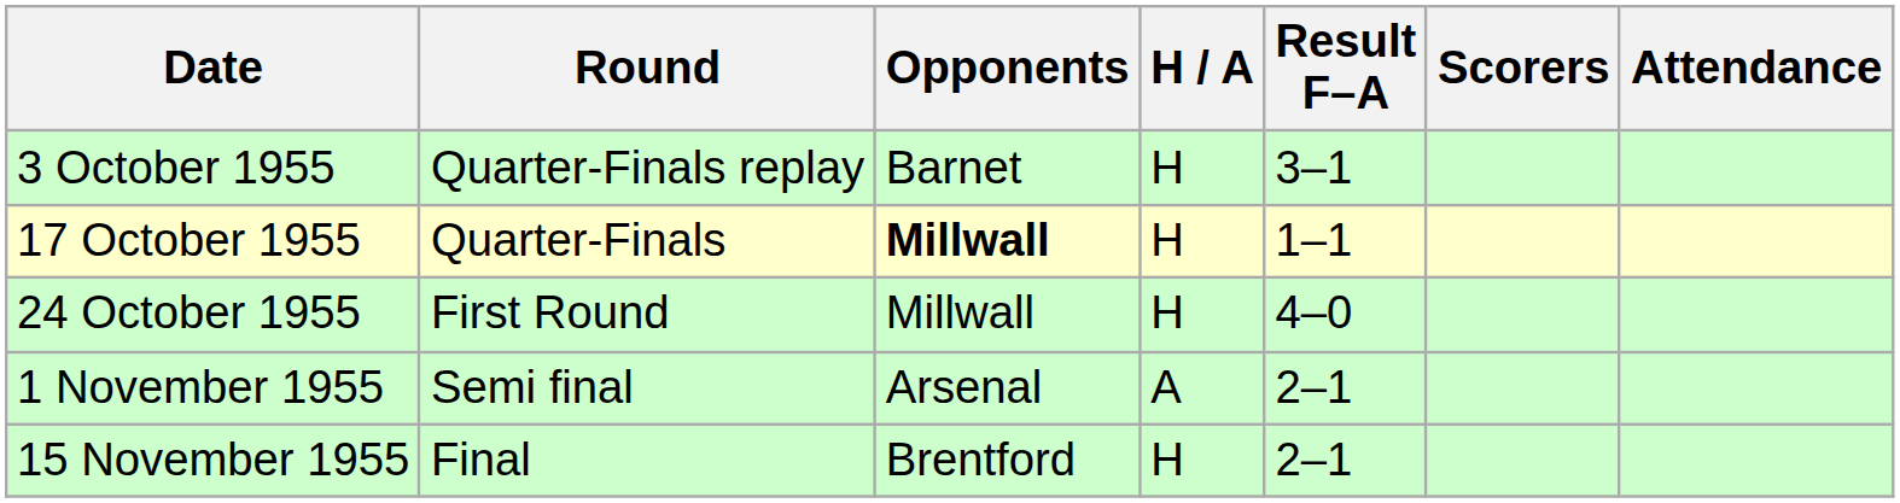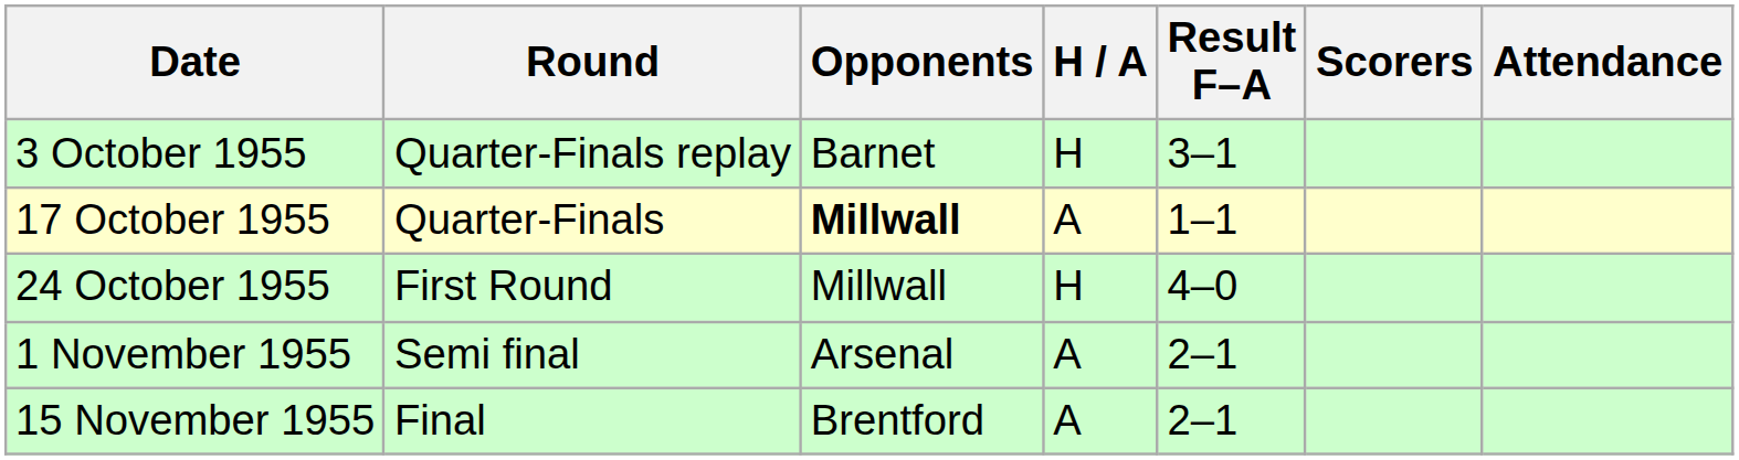 <table class="wikitable">
 <tr>
 <th>Date</th>
 <th>Round</th>
 <th>Opponents</th>
 <th>H / A</th>
 <th>Result<br>F–A</th>
 <th>Scorers</th>
 <th>Attendance</th>
 </tr>
 <tr bgcolor="#ccffcc">
 <td>3 October 1955</td>
 <td>Quarter-Finals  replay</td>
 <td>Barnet</td>
 <td>H</td>
 <td>3–1</td>
 <td></td>
 <td></td>
 </tr>
 <tr bgcolor="#FFFFCC">
 <td>17 October 1955</td>
 <td>Quarter-Finals</td>
 <td><strong>Millwall</strong></td>
-<td>H</td>
+<td>A</td>
 <td>1–1</td>
 <td></td>
 <td></td>
 </tr>
 <tr bgcolor="#ccffcc">
 <td>24 October 1955</td>
 <td>First Round</td>
 <td>Millwall</td>
 <td>H</td>
 <td>4–0</td>
 <td></td>
 <td></td>
 </tr>
 <tr bgcolor="#ccffcc">
 <td>1 November 1955</td>
 <td>Semi final</td>
 <td>Arsenal</td>
 <td>A</td>
 <td>2–1</td>
 <td></td>
 <td></td>
 </tr>
 <tr bgcolor="#ccffcc">
 <td>15 November 1955</td>
 <td>Final</td>
 <td>Brentford</td>
-<td>H</td>
+<td>A</td>
 <td>2–1</td>
 <td></td>
 <td></td>
 </tr>
 </table>
